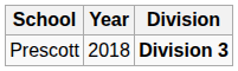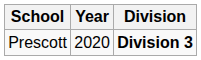 <table class="wikitable">
 <tr>
 <th>School</th>
 <th>Year</th>
 <th>Division</th>
 </tr>
 <tr>
 <td>Prescott</td>
-<td>2018</td>
+<td>2020</td>
 <td><strong>Division 3</strong></td>
 </tr>
 </table>
